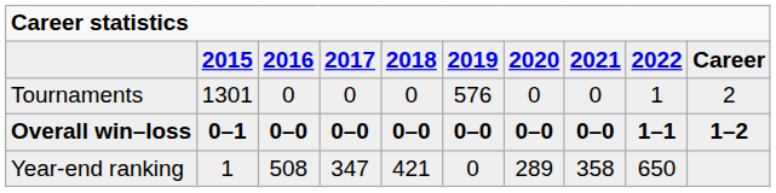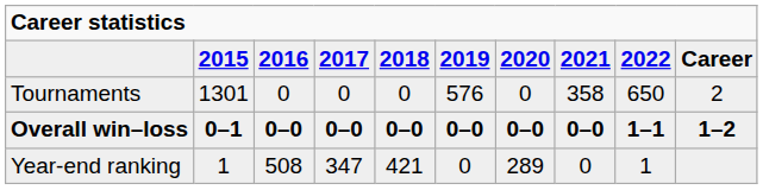 <table class=wikitable style=text-align:center>
 <tr>
 <td colspan="10" align="left"><strong>Career statistics</strong></td>
 </tr>
 <tr style=font-weight:bold;background:#efefef>
 <td></td>
 <td><a href='#'>2015</a></td>
 <td><a href='#'>2016</a></td>
 <td><a href='#'>2017</a></td>
 <td><a href='#'>2018</a></td>
 <td><a href='#'>2019</a></td>
 <td><a href='#'>2020</a></td>
 <td><a href='#'>2021</a></td>
 <td><a href='#'>2022</a></td>
 <td>Career</td>
 </tr>
 <tr bgcolor=efefef>
 <td align=left>Tournaments</td>
 <td>1301</td>
 <td>0</td>
 <td>0</td>
 <td>0</td>
 <td>576</td>
 <td>0</td>
-<td>0</td>
-<td>1</td>
+<td>358</td>
+<td>650</td>
 <td>2</td>
 </tr>
 <tr style=font-weight:bold;background:#efefef>
 <td style=text-align:left>Overall win–loss</td>
 <td>0–1</td>
 <td>0–0</td>
 <td>0–0</td>
 <td>0–0</td>
 <td>0–0</td>
 <td>0–0</td>
 <td>0–0</td>
 <td>1–1</td>
 <td>1–2</td>
 </tr>
 <tr bgcolor=efefef>
 <td align=left>Year-end ranking</td>
 <td>1</td>
 <td>508</td>
 <td>347</td>
 <td>421</td>
 <td>0</td>
 <td>289</td>
-<td>358</td>
-<td>650</td>
+<td>0</td>
+<td>1</td>
 <td><strong></strong></td>
 </tr>
 </table>
